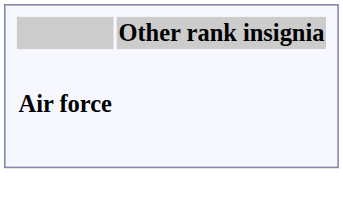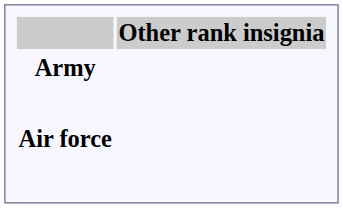 <table style="border:1px solid #8888aa; background-color:#f7f8ff; padding:5px; font-size:95%; margin: 0px 12px 12px 0px; text-align:center;">
 <tr style="background:#ccc;">
 <th></th>
 <th colspan=4>Other rank insignia</th>
+</tr>
+<tr>
+<th>Army</th>
+<td></td>
+<td></td>
+<td></td>
+<td></td>
 </tr>
 <tr>
 <td></td>
 <td><br></td>
 <td><br></td>
 <td><br></td>
 <td><br></td>
 </tr>
 <tr>
 <th>Air force</th>
 <td colspan=3></td>
 <td></td>
 </tr>
 <tr>
 <td></td>
 <td colspan=3></td>
 <td><br></td>
 </tr>
 </table>
